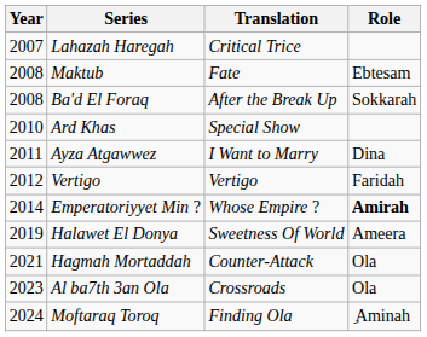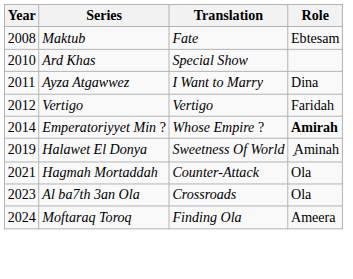 <table class="wikitable sortable">
 <tr>
 <th>Year</th>
 <th>Series</th>
 <th>Translation</th>
 <th>Role</th>
 </tr>
 <tr>
-<td>2007</td>
-<td><em>Lahazah Haregah</em></td>
-<td><em>Critical Trice </em></td>
-<td></td>
-</tr>
-<tr>
 <td>2008</td>
 <td><em>Maktub</em></td>
 <td><em>Fate</em></td>
 <td>Ebtesam</td>
-</tr>
-<tr>
-<td>2008</td>
-<td><em>Ba'd El Foraq</em></td>
-<td><em>After the Break Up</em></td>
-<td>Sokkarah</td>
 </tr>
 <tr>
 <td>2010</td>
 <td><em> Ard Khas</em></td>
 <td><em>Special Show</em></td>
 <td></td>
 </tr>
 <tr>
 <td>2011</td>
 <td><em>Ayza Atgawwez </em></td>
 <td><em>I Want to Marry</em></td>
 <td>Dina</td>
 </tr>
 <tr>
 <td>2012</td>
 <td><em>Vertigo</em></td>
 <td><em>Vertigo</em></td>
 <td>Faridah</td>
 </tr>
 <tr>
 <td>2014</td>
 <td><em> Emperatoriyyet Min </em>?</td>
 <td><em> Whose Empire</em> ?</td>
 <td><strong>Amirah</strong></td>
 </tr>
 <tr>
 <td>2019</td>
 <td><em>Halawet El Donya </em></td>
 <td><em>Sweetness Of World</em></td>
-<td>Ameera</td>
+<td>ِ Aminah</td>
 </tr>
 <tr>
 <td>2021</td>
 <td><em>Hagmah Mortaddah</em></td>
 <td><em>Counter-Attack</em></td>
 <td>Ola</td>
 </tr>
 <tr>
 <td>2023</td>
 <td><em>Al ba7th 3an Ola</em></td>
 <td><em>Crossroads</em></td>
 <td>Ola</td>
 </tr>
 <tr>
 <td>2024</td>
 <td><em>Moftaraq Toroq</em></td>
 <td><em>Finding Ola</em></td>
-<td>ِ Aminah</td>
+<td>Ameera</td>
 </tr>
 </table>
